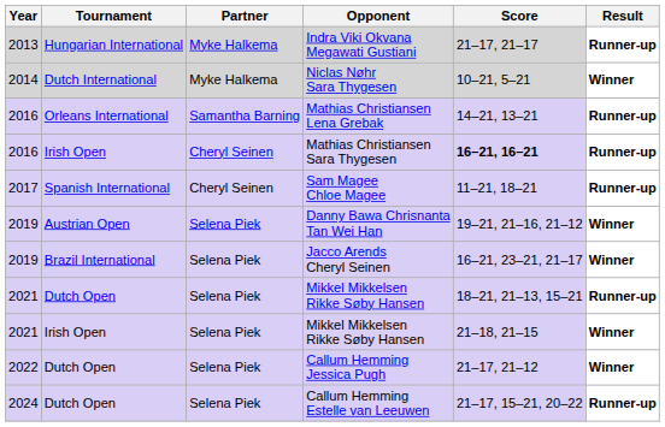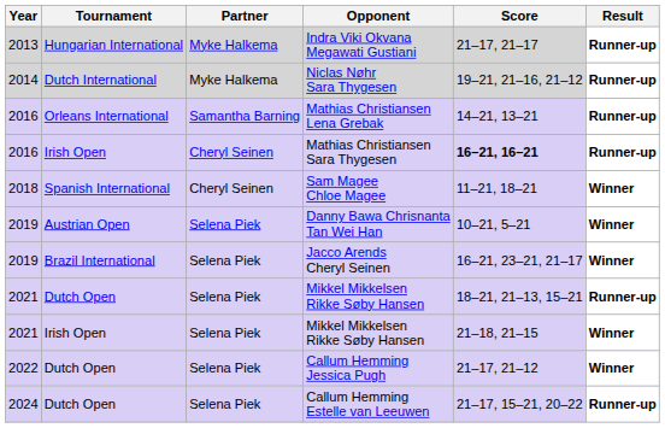 <table class="sortable wikitable" style="font-size: 90%;">
 <tr>
 <th>Year</th>
 <th>Tournament</th>
 <th>Partner</th>
 <th>Opponent</th>
 <th>Score</th>
 <th>Result</th>
 </tr>
 <tr style="background:#D5D5D5">
 <td align="center">2013</td>
 <td align="left"><a href='#'>Hungarian International</a></td>
 <td align="left"> <a href='#'>Myke Halkema</a></td>
 <td align="left"> <a href='#'>Indra Viki Okvana</a><br> <a href='#'>Megawati Gustiani</a></td>
 <td align="left">21–17, 21–17</td>
 <td style="text-align:left; background:white"> <strong>Runner-up</strong></td>
 </tr>
 <tr style="background:#D5D5D5">
 <td align="center">2014</td>
 <td align="left"><a href='#'>Dutch International</a></td>
 <td align="left"> Myke Halkema</td>
 <td align="left"> <a href='#'>Niclas Nøhr</a><br> <a href='#'>Sara Thygesen</a></td>
-<td align="left">10–21, 5–21</td>
-<td style="text-align:left; background:white"> <strong>Winner</strong></td>
+<td align="left">19–21, 21–16, 21–12</td>
+<td style="text-align:left; background:white"> <strong>Runner-up</strong></td>
 </tr>
 <tr style="background:#D8CEF6">
 <td align="center">2016</td>
 <td align="left"><a href='#'>Orleans International</a></td>
 <td align="left"> <a href='#'>Samantha Barning</a></td>
 <td align="left"> <a href='#'>Mathias Christiansen</a><br> <a href='#'>Lena Grebak</a></td>
 <td align="left">14–21, 13–21</td>
 <td style="text-align:left; background:white"> <strong>Runner-up</strong></td>
 </tr>
 <tr style="background:#D8CEF6">
 <td align="center">2016</td>
 <td align="left"><a href='#'>Irish Open</a></td>
 <td align="left"> <a href='#'>Cheryl Seinen</a></td>
 <td align="left"> Mathias Christiansen<br> Sara Thygesen</td>
 <td align="left"><strong>16–21, 16–21</strong></td>
 <td style="text-align:left; background:white"> <strong>Runner-up</strong></td>
 </tr>
 <tr style="background:#D8CEF6">
-<td align="center">2017</td>
+<td align="center">2018</td>
 <td align="left"><a href='#'>Spanish International</a></td>
 <td align="left"> Cheryl Seinen</td>
 <td align="left"> <a href='#'>Sam Magee</a><br> <a href='#'>Chloe Magee</a></td>
 <td align="left">11–21, 18–21</td>
-<td style="text-align:left; background:white"> <strong>Runner-up</strong></td>
+<td style="text-align:left; background:white"> <strong>Winner</strong></td>
 </tr>
 <tr style="background:#D8CEF6">
 <td align="center">2019</td>
 <td align="left"><a href='#'>Austrian Open</a></td>
 <td align="left"> <a href='#'>Selena Piek</a></td>
 <td align="left"> <a href='#'>Danny Bawa Chrisnanta</a><br> <a href='#'>Tan Wei Han</a></td>
-<td align="left">19–21, 21–16, 21–12</td>
+<td align="left">10–21, 5–21</td>
 <td style="text-align:left; background:white"> <strong>Winner</strong></td>
 </tr>
 <tr style="background:#D8CEF6">
 <td align="center">2019</td>
 <td align="left"><a href='#'>Brazil International</a></td>
 <td align="left"> Selena Piek</td>
 <td align="left"> <a href='#'>Jacco Arends</a><br> Cheryl Seinen</td>
 <td align="left">16–21, 23–21, 21–17</td>
 <td style="text-align:left; background:white"> <strong>Winner</strong></td>
 </tr>
 <tr style="background:#D8CEF6">
 <td align="center">2021</td>
 <td align="left"><a href='#'>Dutch Open</a></td>
 <td align="left"> Selena Piek</td>
 <td align="left"> <a href='#'>Mikkel Mikkelsen</a><br> <a href='#'>Rikke Søby Hansen</a></td>
 <td align="left">18–21, 21–13, 15–21</td>
 <td style="text-align:left; background:white"> <strong>Runner-up</strong></td>
 </tr>
 <tr style="background:#D8CEF6">
 <td align="center">2021</td>
 <td align="left">Irish Open</td>
 <td align="left"> Selena Piek</td>
 <td align="left"> Mikkel Mikkelsen<br> Rikke Søby Hansen</td>
 <td align="left">21–18, 21–15</td>
 <td style="text-align:left; background:white"> <strong>Winner</strong></td>
 </tr>
 <tr style="background:#D8CEF6">
 <td align="center">2022</td>
 <td align="left">Dutch Open</td>
 <td align="left"> Selena Piek</td>
 <td align="left"> <a href='#'>Callum Hemming</a><br> <a href='#'>Jessica Pugh</a></td>
 <td align="left">21–17, 21–12</td>
 <td style="text-align:left; background:white"> <strong>Winner</strong></td>
 </tr>
 <tr style="background:#D8CEF6">
 <td align="center">2024</td>
 <td align="left">Dutch Open</td>
 <td align="left"> Selena Piek</td>
 <td align="left"> Callum Hemming<br> <a href='#'>Estelle van Leeuwen</a></td>
 <td align="left">21–17, 15–21, 20–22</td>
 <td style="text-align:left; background:white"> <strong>Runner-up</strong></td>
 </tr>
 </table>
